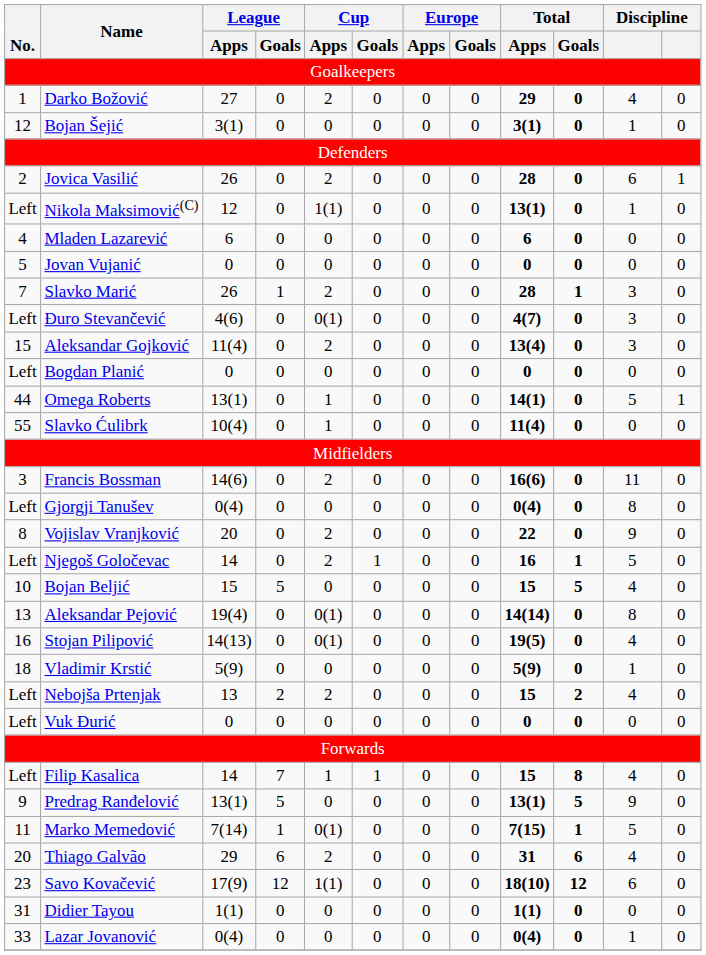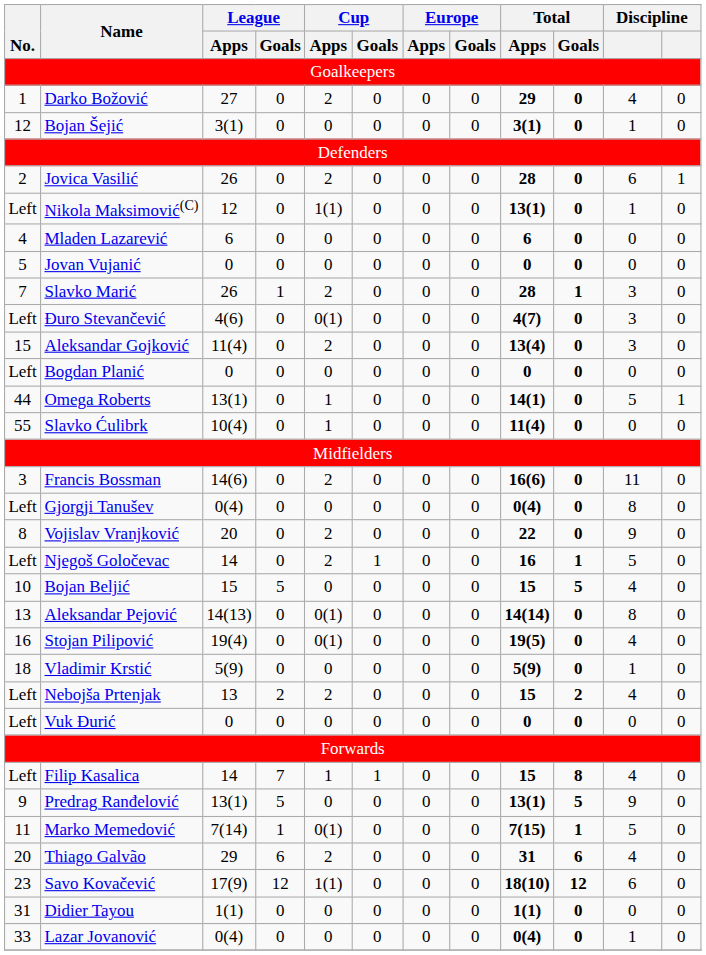 <table class="wikitable" style="text-align:center">
 <tr>
 <th rowspan="2" valign="bottom">No.</th>
 <th rowspan="2">Name</th>
 <th colspan="2" width="85"><a href='#'>League</a></th>
 <th colspan="2" width="85"><a href='#'>Cup</a></th>
 <th colspan="2" width="85"><a href='#'>Europe</a></th>
 <th colspan="2" width="85">Total</th>
 <th colspan="2" width="85">Discipline</th>
 </tr>
 <tr>
 <th>Apps</th>
 <th>Goals</th>
 <th>Apps</th>
 <th>Goals</th>
 <th>Apps</th>
 <th>Goals</th>
 <th>Apps</th>
 <th>Goals</th>
 <th></th>
 <th></th>
 </tr>
 <tr>
 <td style="background: red;color:white" align=center colspan="15">Goalkeepers</td>
 </tr>
 <tr>
 <td>1</td>
 <td align=left> <a href='#'>Darko Božović</a></td>
 <td>27</td>
 <td>0</td>
 <td>2</td>
 <td>0</td>
 <td>0</td>
 <td>0</td>
 <td><strong>29</strong></td>
 <td><strong>0</strong></td>
 <td>4</td>
 <td>0</td>
 </tr>
 <tr>
 <td>12</td>
 <td align=left> <a href='#'>Bojan Šejić</a></td>
 <td>3(1)</td>
 <td>0</td>
 <td>0</td>
 <td>0</td>
 <td>0</td>
 <td>0</td>
 <td><strong>3(1)</strong></td>
 <td><strong>0</strong></td>
 <td>1</td>
 <td>0</td>
 </tr>
 <tr>
 <td align=center colspan="15" style="background: red;color:white">Defenders</td>
 </tr>
 <tr>
 <td>2</td>
 <td align=left> <a href='#'>Jovica Vasilić</a></td>
 <td>26</td>
 <td>0</td>
 <td>2</td>
 <td>0</td>
 <td>0</td>
 <td>0</td>
 <td><strong>28</strong></td>
 <td><strong>0</strong></td>
 <td>6</td>
 <td>1</td>
 </tr>
 <tr>
 <td>Left</td>
 <td align=left> <a href='#'>Nikola Maksimović</a><sup>(C)</sup></td>
 <td>12</td>
 <td>0</td>
 <td>1(1)</td>
 <td>0</td>
 <td>0</td>
 <td>0</td>
 <td><strong>13(1)</strong></td>
 <td><strong>0</strong></td>
 <td>1</td>
 <td>0</td>
 </tr>
 <tr>
 <td>4</td>
 <td align=left> <a href='#'>Mladen Lazarević</a></td>
 <td>6</td>
 <td>0</td>
 <td>0</td>
 <td>0</td>
 <td>0</td>
 <td>0</td>
 <td><strong>6</strong></td>
 <td><strong>0</strong></td>
 <td>0</td>
 <td>0</td>
 </tr>
 <tr>
 <td>5</td>
 <td align=left> <a href='#'>Jovan Vujanić</a></td>
 <td>0</td>
 <td>0</td>
 <td>0</td>
 <td>0</td>
 <td>0</td>
 <td>0</td>
 <td><strong>0</strong></td>
 <td><strong>0</strong></td>
 <td>0</td>
 <td>0</td>
 </tr>
 <tr>
 <td>7</td>
 <td align=left> <a href='#'>Slavko Marić</a></td>
 <td>26</td>
 <td>1</td>
 <td>2</td>
 <td>0</td>
 <td>0</td>
 <td>0</td>
 <td><strong>28</strong></td>
 <td><strong>1</strong></td>
 <td>3</td>
 <td>0</td>
 </tr>
 <tr>
 <td>Left</td>
 <td align=left> <a href='#'>Đuro Stevančević</a></td>
 <td>4(6)</td>
 <td>0</td>
 <td>0(1)</td>
 <td>0</td>
 <td>0</td>
 <td>0</td>
 <td><strong>4(7)</strong></td>
 <td><strong>0</strong></td>
 <td>3</td>
 <td>0</td>
 </tr>
 <tr>
 <td>15</td>
 <td align=left> <a href='#'>Aleksandar Gojković</a></td>
 <td>11(4)</td>
 <td>0</td>
 <td>2</td>
 <td>0</td>
 <td>0</td>
 <td>0</td>
 <td><strong>13(4)</strong></td>
 <td><strong>0</strong></td>
 <td>3</td>
 <td>0</td>
 </tr>
 <tr>
 <td>Left</td>
 <td align=left> <a href='#'>Bogdan Planić</a></td>
 <td>0</td>
 <td>0</td>
 <td>0</td>
 <td>0</td>
 <td>0</td>
 <td>0</td>
 <td><strong>0</strong></td>
 <td><strong>0</strong></td>
 <td>0</td>
 <td>0</td>
 </tr>
 <tr>
 <td>44</td>
 <td align=left> <a href='#'>Omega Roberts</a></td>
 <td>13(1)</td>
 <td>0</td>
 <td>1</td>
 <td>0</td>
 <td>0</td>
 <td>0</td>
 <td><strong>14(1)</strong></td>
 <td><strong>0</strong></td>
 <td>5</td>
 <td>1</td>
 </tr>
 <tr>
 <td>55</td>
 <td align=left> <a href='#'>Slavko Ćulibrk</a></td>
 <td>10(4)</td>
 <td>0</td>
 <td>1</td>
 <td>0</td>
 <td>0</td>
 <td>0</td>
 <td><strong>11(4)</strong></td>
 <td><strong>0</strong></td>
 <td>0</td>
 <td>0</td>
 </tr>
 <tr>
 <td align=center colspan="15" style="background: red;color:white">Midfielders</td>
 </tr>
 <tr>
 <td>3</td>
 <td align=left> <a href='#'>Francis Bossman</a></td>
 <td>14(6)</td>
 <td>0</td>
 <td>2</td>
 <td>0</td>
 <td>0</td>
 <td>0</td>
 <td><strong>16(6)</strong></td>
 <td><strong>0</strong></td>
 <td>11</td>
 <td>0</td>
 </tr>
 <tr>
 <td>Left</td>
 <td align=left> <a href='#'>Gjorgji Tanušev</a></td>
 <td>0(4)</td>
 <td>0</td>
 <td>0</td>
 <td>0</td>
 <td>0</td>
 <td>0</td>
 <td><strong>0(4)</strong></td>
 <td><strong>0</strong></td>
 <td>8</td>
 <td>0</td>
 </tr>
 <tr>
 <td>8</td>
 <td align=left> <a href='#'>Vojislav Vranjković</a></td>
 <td>20</td>
 <td>0</td>
 <td>2</td>
 <td>0</td>
 <td>0</td>
 <td>0</td>
 <td><strong>22</strong></td>
 <td><strong>0</strong></td>
 <td>9</td>
 <td>0</td>
 </tr>
 <tr>
 <td>Left</td>
 <td align=left> <a href='#'>Njegoš Goločevac</a></td>
 <td>14</td>
 <td>0</td>
 <td>2</td>
 <td>1</td>
 <td>0</td>
 <td>0</td>
 <td><strong>16</strong></td>
 <td><strong>1</strong></td>
 <td>5</td>
 <td>0</td>
 </tr>
 <tr>
 <td>10</td>
 <td align=left> <a href='#'>Bojan Beljić</a></td>
 <td>15</td>
 <td>5</td>
 <td>0</td>
 <td>0</td>
 <td>0</td>
 <td>0</td>
 <td><strong>15</strong></td>
 <td><strong>5</strong></td>
 <td>4</td>
 <td>0</td>
 </tr>
 <tr>
 <td>13</td>
 <td align=left> <a href='#'>Aleksandar Pejović</a></td>
-<td>19(4)</td>
+<td>14(13)</td>
 <td>0</td>
 <td>0(1)</td>
 <td>0</td>
 <td>0</td>
 <td>0</td>
 <td><strong>14(14)</strong></td>
 <td><strong>0</strong></td>
 <td>8</td>
 <td>0</td>
 </tr>
 <tr>
 <td>16</td>
 <td align=left> <a href='#'>Stojan Pilipović</a></td>
-<td>14(13)</td>
+<td>19(4)</td>
 <td>0</td>
 <td>0(1)</td>
 <td>0</td>
 <td>0</td>
 <td>0</td>
 <td><strong>19(5)</strong></td>
 <td><strong>0</strong></td>
 <td>4</td>
 <td>0</td>
 </tr>
 <tr>
 <td>18</td>
 <td align=left> <a href='#'>Vladimir Krstić</a></td>
 <td>5(9)</td>
 <td>0</td>
 <td>0</td>
 <td>0</td>
 <td>0</td>
 <td>0</td>
 <td><strong>5(9)</strong></td>
 <td><strong>0</strong></td>
 <td>1</td>
 <td>0</td>
 </tr>
 <tr>
 <td>Left</td>
 <td align=left> <a href='#'>Nebojša Prtenjak</a></td>
 <td>13</td>
 <td>2</td>
 <td>2</td>
 <td>0</td>
 <td>0</td>
 <td>0</td>
 <td><strong>15</strong></td>
 <td><strong>2</strong></td>
 <td>4</td>
 <td>0</td>
 </tr>
 <tr>
 <td>Left</td>
 <td align=left> <a href='#'>Vuk Đurić</a></td>
 <td>0</td>
 <td>0</td>
 <td>0</td>
 <td>0</td>
 <td>0</td>
 <td>0</td>
 <td><strong>0</strong></td>
 <td><strong>0</strong></td>
 <td>0</td>
 <td>0</td>
 </tr>
 <tr>
 <td align=center colspan="15" style="background: red;color:white">Forwards</td>
 </tr>
 <tr>
 <td>Left</td>
 <td align=left> <a href='#'>Filip Kasalica</a></td>
 <td>14</td>
 <td>7</td>
 <td>1</td>
 <td>1</td>
 <td>0</td>
 <td>0</td>
 <td><strong>15</strong></td>
 <td><strong>8</strong></td>
 <td>4</td>
 <td>0</td>
 </tr>
 <tr>
 <td>9</td>
 <td align=left> <a href='#'>Predrag Ranđelović</a></td>
 <td>13(1)</td>
 <td>5</td>
 <td>0</td>
 <td>0</td>
 <td>0</td>
 <td>0</td>
 <td><strong>13(1)</strong></td>
 <td><strong>5</strong></td>
 <td>9</td>
 <td>0</td>
 </tr>
 <tr>
 <td>11</td>
 <td align=left> <a href='#'>Marko Memedović</a></td>
 <td>7(14)</td>
 <td>1</td>
 <td>0(1)</td>
 <td>0</td>
 <td>0</td>
 <td>0</td>
 <td><strong>7(15)</strong></td>
 <td><strong>1</strong></td>
 <td>5</td>
 <td>0</td>
 </tr>
 <tr>
 <td>20</td>
 <td align=left> <a href='#'>Thiago Galvão</a></td>
 <td>29</td>
 <td>6</td>
 <td>2</td>
 <td>0</td>
 <td>0</td>
 <td>0</td>
 <td><strong>31</strong></td>
 <td><strong>6</strong></td>
 <td>4</td>
 <td>0</td>
 </tr>
 <tr>
 <td>23</td>
 <td align=left> <a href='#'>Savo Kovačević</a></td>
 <td>17(9)</td>
 <td>12</td>
 <td>1(1)</td>
 <td>0</td>
 <td>0</td>
 <td>0</td>
 <td><strong>18(10)</strong></td>
 <td><strong>12</strong></td>
 <td>6</td>
 <td>0</td>
 </tr>
 <tr>
 <td>31</td>
 <td align=left>  <a href='#'>Didier Tayou</a></td>
 <td>1(1)</td>
 <td>0</td>
 <td>0</td>
 <td>0</td>
 <td>0</td>
 <td>0</td>
 <td><strong>1(1)</strong></td>
 <td><strong>0</strong></td>
 <td>0</td>
 <td>0</td>
 </tr>
 <tr>
 <td>33</td>
 <td align=left>  <a href='#'>Lazar Jovanović</a></td>
 <td>0(4)</td>
 <td>0</td>
 <td>0</td>
 <td>0</td>
 <td>0</td>
 <td>0</td>
 <td><strong>0(4)</strong></td>
 <td><strong>0</strong></td>
 <td>1</td>
 <td>0</td>
 </tr>
 <tr>
 </tr>
 </table>
